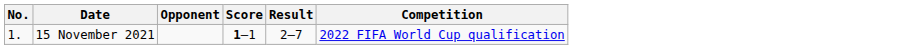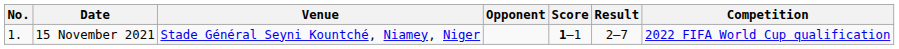 <table class="wikitable">
 <tr>
 <th>No.</th>
 <th>Date</th>
+<th>Venue</th>
 <th>Opponent</th>
 <th>Score</th>
 <th>Result</th>
 <th>Competition</th>
 </tr>
 <tr>
 <td>1.</td>
 <td>15 November 2021</td>
+<td><a href='#'>Stade Général Seyni Kountché</a>, <a href='#'>Niamey</a>, <a href='#'>Niger</a></td>
 <td></td>
 <td align=center><strong>1</strong>–1</td>
 <td align=center>2–7</td>
 <td><a href='#'>2022 FIFA World Cup qualification</a></td>
 </tr>
 </table>
